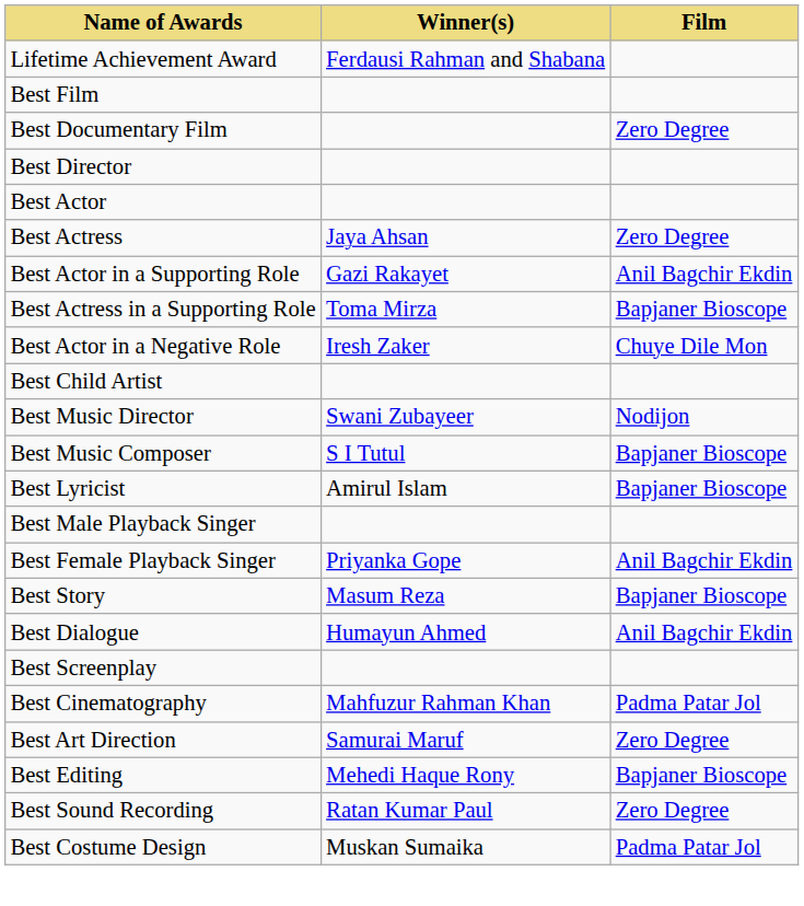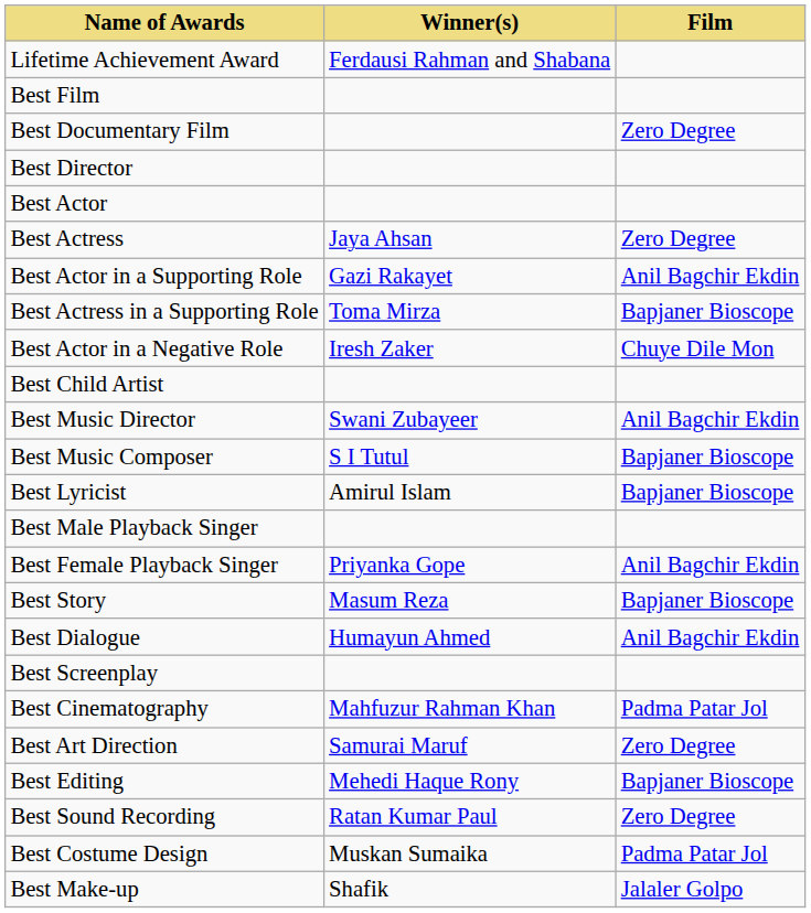 <table class="wikitable sortable collapsible">
 <tr>
 <th style="background:#EEDD82;">Name of Awards</th>
 <th style="background:#EEDD82;">Winner(s)</th>
 <th style="background:#EEDD82;">Film</th>
 </tr>
 <tr>
 <td>Lifetime Achievement Award</td>
 <td><a href='#'>Ferdausi Rahman</a> and <a href='#'>Shabana</a></td>
 <td></td>
 </tr>
 <tr>
 <td>Best Film</td>
 <td></td>
 <td></td>
 </tr>
 <tr>
 <td>Best Documentary Film</td>
 <td></td>
 <td><a href='#'>Zero Degree</a></td>
 </tr>
 <tr>
 <td>Best Director</td>
 <td></td>
 <td></td>
 </tr>
 <tr>
 <td>Best Actor</td>
 <td></td>
 <td></td>
 </tr>
 <tr>
 <td>Best Actress</td>
 <td><a href='#'>Jaya Ahsan</a></td>
 <td><a href='#'>Zero Degree</a></td>
 </tr>
 <tr>
 <td>Best Actor in a Supporting Role</td>
 <td><a href='#'>Gazi Rakayet</a></td>
 <td><a href='#'>Anil Bagchir Ekdin</a></td>
 </tr>
 <tr>
 <td>Best Actress in a Supporting Role</td>
 <td><a href='#'>Toma Mirza</a></td>
 <td><a href='#'>Bapjaner Bioscope</a></td>
 </tr>
 <tr>
 <td>Best Actor in a Negative Role</td>
 <td><a href='#'>Iresh Zaker</a></td>
 <td><a href='#'>Chuye Dile Mon</a></td>
 </tr>
 <tr>
 <td>Best Child Artist</td>
 <td></td>
 <td></td>
 </tr>
 <tr>
 <td>Best Music Director</td>
 <td><a href='#'>Swani Zubayeer</a></td>
-<td><a href='#'>Nodijon</a></td>
+<td><a href='#'>Anil Bagchir Ekdin</a></td>
 </tr>
 <tr>
 <td>Best Music Composer</td>
 <td><a href='#'>S I Tutul</a></td>
 <td><a href='#'>Bapjaner Bioscope</a></td>
 </tr>
 <tr>
 <td>Best Lyricist</td>
 <td>Amirul Islam</td>
 <td><a href='#'>Bapjaner Bioscope</a></td>
 </tr>
 <tr>
 <td>Best Male Playback Singer</td>
 <td></td>
 <td></td>
 </tr>
 <tr>
 <td>Best Female Playback Singer</td>
 <td><a href='#'>Priyanka Gope</a></td>
 <td><a href='#'>Anil Bagchir Ekdin</a></td>
 </tr>
 <tr>
 <td>Best Story</td>
 <td><a href='#'>Masum Reza</a></td>
 <td><a href='#'>Bapjaner Bioscope</a></td>
 </tr>
 <tr>
 <td>Best Dialogue</td>
 <td><a href='#'>Humayun Ahmed</a></td>
 <td><a href='#'>Anil Bagchir Ekdin</a></td>
 </tr>
 <tr>
 <td>Best Screenplay</td>
 <td></td>
 <td></td>
 </tr>
 <tr>
 <td>Best Cinematography</td>
 <td><a href='#'>Mahfuzur Rahman Khan</a></td>
 <td><a href='#'>Padma Patar Jol</a></td>
 </tr>
 <tr>
 <td>Best Art Direction</td>
 <td><a href='#'>Samurai Maruf</a></td>
 <td><a href='#'>Zero Degree</a></td>
 </tr>
 <tr>
 <td>Best Editing</td>
 <td><a href='#'>Mehedi Haque Rony</a></td>
 <td><a href='#'>Bapjaner Bioscope</a></td>
 </tr>
 <tr>
 <td>Best Sound Recording</td>
 <td><a href='#'>Ratan Kumar Paul</a></td>
 <td><a href='#'>Zero Degree</a></td>
 </tr>
 <tr>
 <td>Best Costume Design</td>
 <td>Muskan Sumaika</td>
 <td><a href='#'>Padma Patar Jol</a></td>
 </tr>
+<tr>
+<td>Best Make-up</td>
+<td>Shafik</td>
+<td><a href='#'>Jalaler Golpo</a></td>
+</tr>
 </table>
